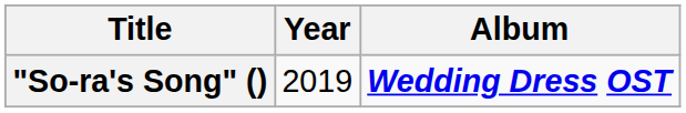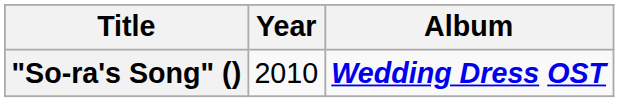 <table class="wikitable plainrowheaders" style="text-align:center">
 <tr>
 <th scope="col">Title</th>
 <th scope="col">Year</th>
 <th scope="col">Album</th>
 </tr>
 <tr>
 <th scope="row">"So-ra's Song" ()</th>
-<td>2019</td>
+<td>2010</td>
 <td><strong><em><a href='#'>Wedding Dress</a> <a href='#'>OST</a></em></strong></td>
 </tr>
 </table>
